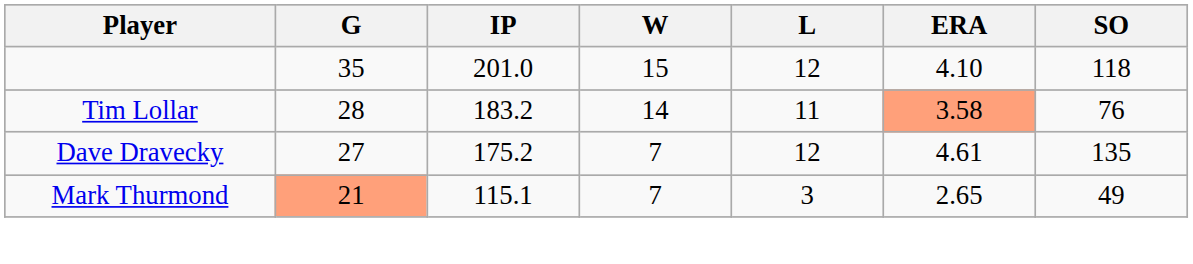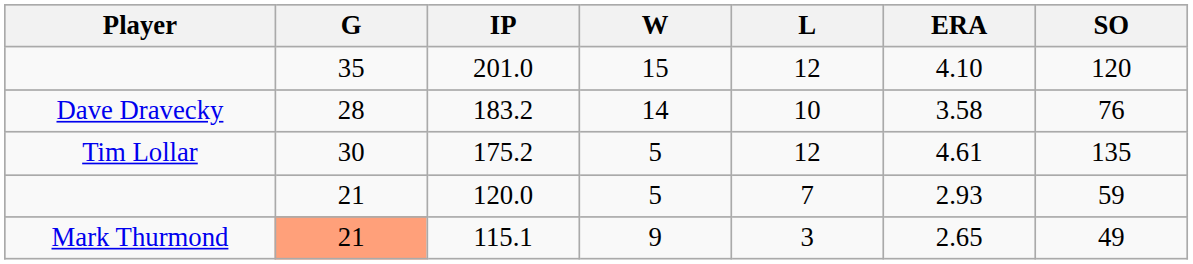 <table class="wikitable sortable">
 <tr>
 <th bgcolor="#DDDDFF" width="16%">Player</th>
 <th bgcolor="#DDDDFF" width="9%">G</th>
 <th bgcolor="#DDDDFF" width="9%">IP</th>
 <th bgcolor="#DDDDFF" width="9%">W</th>
 <th bgcolor="#DDDDFF" width="9%">L</th>
 <th bgcolor="#DDDDFF" width="9%">ERA</th>
 <th bgcolor="#DDDDFF" width="9%">SO</th>
 </tr>
 <tr align="center">
 <td></td>
 <td>35</td>
 <td>201.0</td>
 <td>15</td>
 <td>12</td>
 <td>4.10</td>
-<td>118</td>
+<td>120</td>
 </tr>
 <tr align="center">
-<td><a href='#'>Tim Lollar</a></td>
+<td><a href='#'>Dave Dravecky</a></td>
 <td>28</td>
 <td>183.2</td>
 <td>14</td>
-<td>11</td>
-<td style="background: lightsalmon;">3.58</td>
+<td>10</td>
+<td>3.58</td>
 <td>76</td>
 </tr>
 <tr align=center>
-<td><a href='#'>Dave Dravecky</a></td>
-<td>27</td>
+<td><a href='#'>Tim Lollar</a></td>
+<td>30</td>
 <td>175.2</td>
-<td>7</td>
+<td>5</td>
 <td>12</td>
 <td>4.61</td>
 <td>135</td>
+</tr>
+<tr align=center>
+<td></td>
+<td>21</td>
+<td>120.0</td>
+<td>5</td>
+<td>7</td>
+<td>2.93</td>
+<td>59</td>
 </tr>
 <tr align="center">
 <td><a href='#'>Mark Thurmond</a></td>
 <td style="background: lightsalmon;">21</td>
 <td>115.1</td>
-<td>7</td>
+<td>9</td>
 <td>3</td>
 <td>2.65</td>
 <td>49</td>
 </tr>
 </table>
